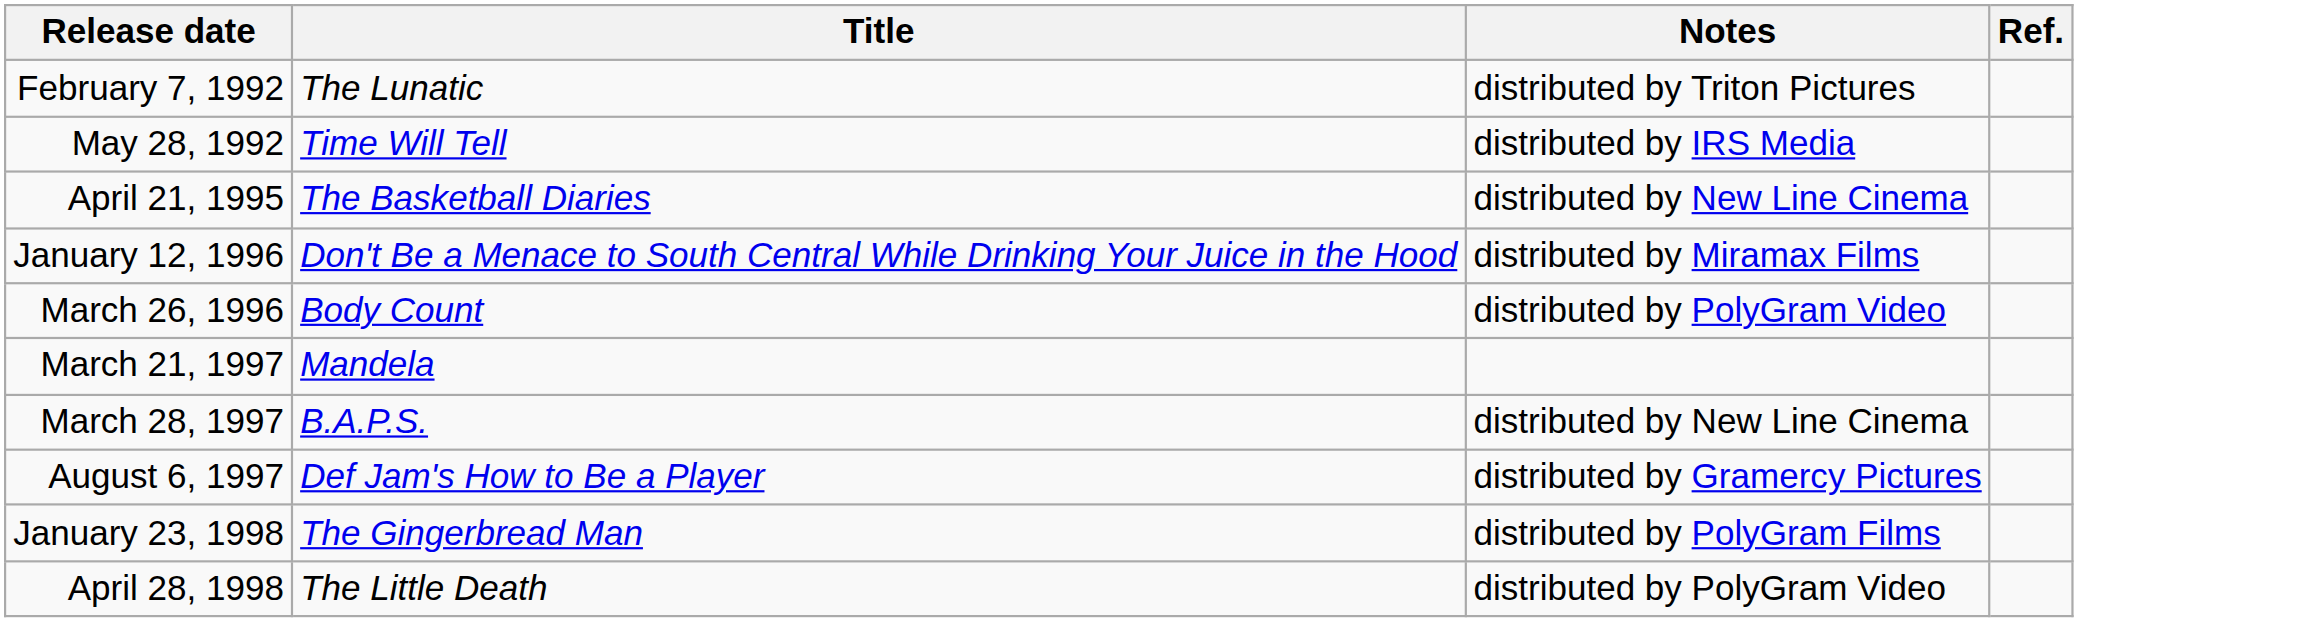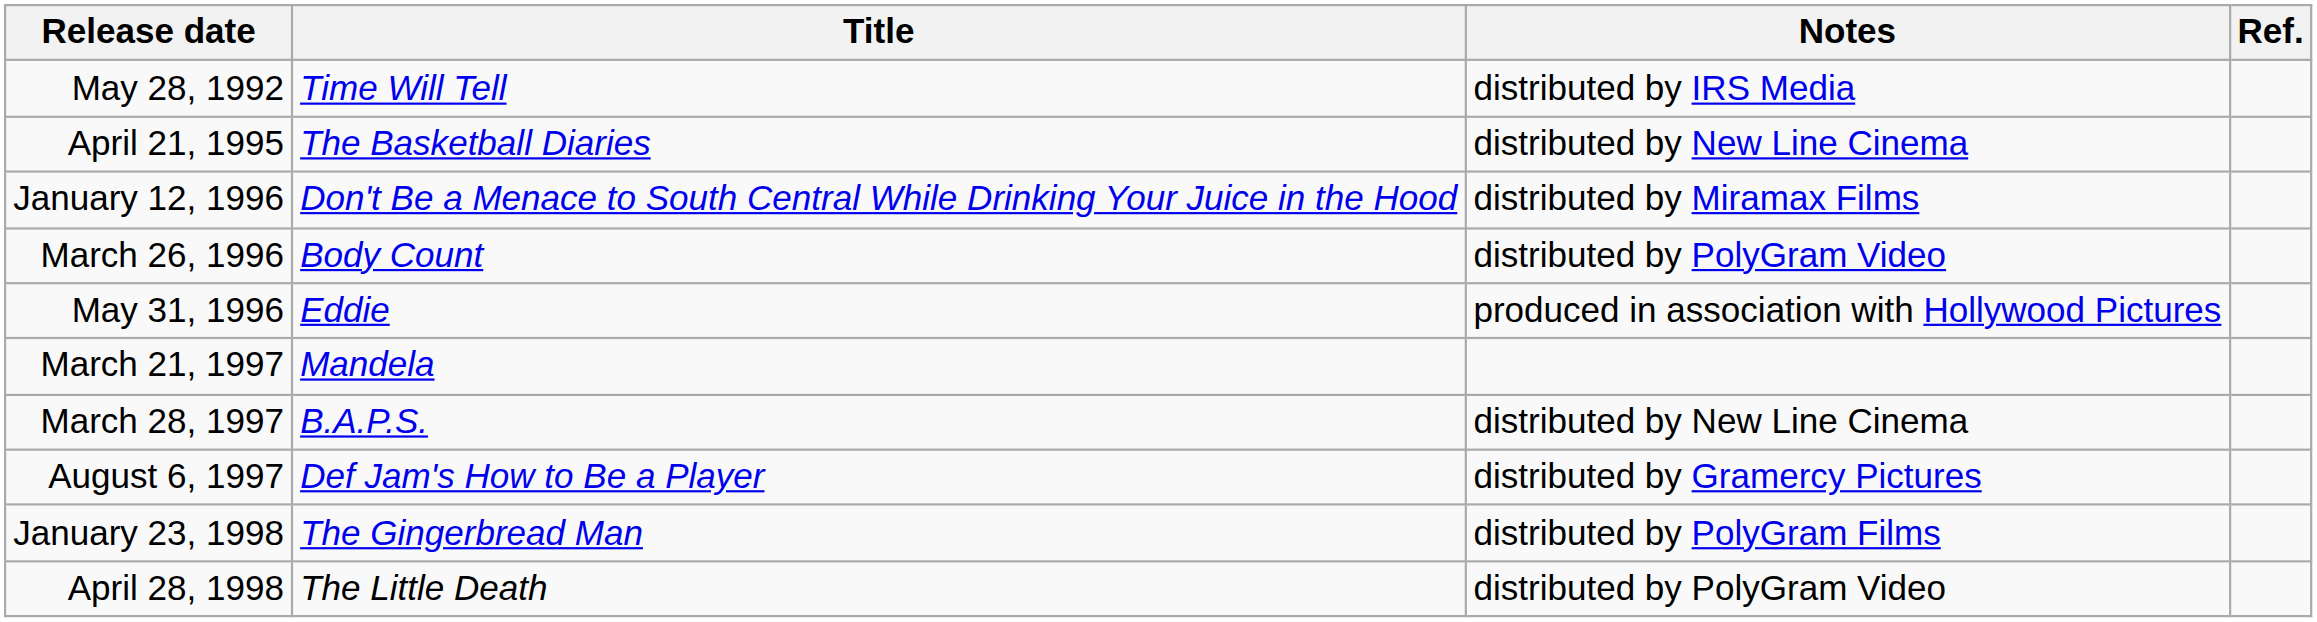 <table class="wikitable sortable">
 <tr>
 <th>Release date</th>
 <th>Title</th>
 <th>Notes</th>
 <th>Ref.</th>
-</tr>
-<tr>
-<td style="text-align:right;">February 7, 1992</td>
-<td><em>The Lunatic</em></td>
-<td>distributed by Triton Pictures</td>
-<td></td>
 </tr>
 <tr>
 <td style="text-align:right;">May 28, 1992</td>
 <td><em><a href='#'>Time Will Tell</a></em></td>
 <td>distributed by <a href='#'>IRS Media</a></td>
 <td></td>
 </tr>
 <tr>
 <td style="text-align:right;">April 21, 1995</td>
 <td><em><a href='#'>The Basketball Diaries</a></em></td>
 <td>distributed by <a href='#'>New Line Cinema</a></td>
 <td></td>
 </tr>
 <tr>
 <td style="text-align:right;">January 12, 1996</td>
 <td><em><a href='#'>Don't Be a Menace to South Central While Drinking Your Juice in the Hood</a></em></td>
 <td>distributed by <a href='#'>Miramax Films</a></td>
 <td></td>
 </tr>
 <tr>
 <td style="text-align:right;">March 26, 1996</td>
 <td><em><a href='#'>Body Count</a></em></td>
 <td>distributed by <a href='#'>PolyGram Video</a></td>
+<td></td>
+</tr>
+<tr>
+<td style="text-align:right;">May 31, 1996</td>
+<td><em><a href='#'>Eddie</a></em></td>
+<td>produced in association with <a href='#'>Hollywood Pictures</a></td>
 <td></td>
 </tr>
 <tr>
 <td style="text-align:right;">March 21, 1997</td>
 <td><em><a href='#'>Mandela</a></em></td>
 <td></td>
 <td></td>
 </tr>
 <tr>
 <td style="text-align:right;">March 28, 1997</td>
 <td><em><a href='#'>B.A.P.S.</a></em></td>
 <td>distributed by New Line Cinema</td>
 <td></td>
 </tr>
 <tr>
 <td style="text-align:right;">August 6, 1997</td>
 <td><em><a href='#'>Def Jam's How to Be a Player</a></em></td>
 <td>distributed by <a href='#'>Gramercy Pictures</a></td>
 <td></td>
 </tr>
 <tr>
 <td style="text-align:right;">January 23, 1998</td>
 <td><em><a href='#'>The Gingerbread Man</a></em></td>
 <td>distributed by <a href='#'>PolyGram Films</a></td>
 <td></td>
 </tr>
 <tr>
 <td style="text-align:right;">April 28, 1998</td>
 <td><em>The Little Death</em></td>
 <td>distributed by PolyGram Video</td>
 <td></td>
 </tr>
 </table>
